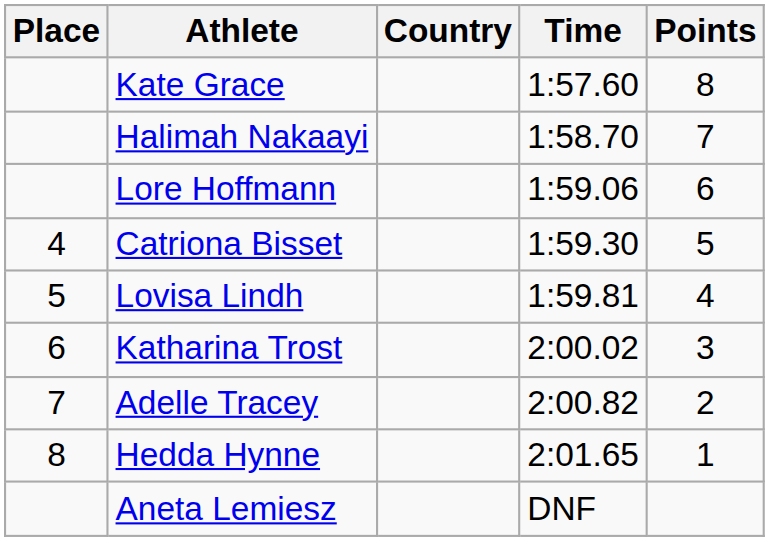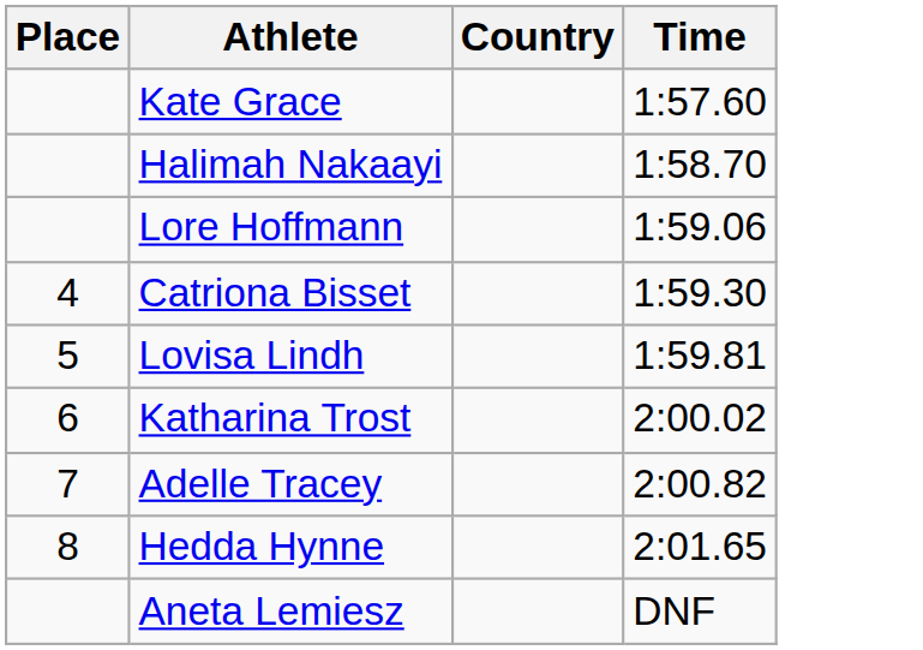 <table class="wikitable">
 <tr>
 <th>Place</th>
 <th>Athlete</th>
 <th>Country</th>
 <th>Time</th>
-<th>Points</th>
 </tr>
 <tr>
 <td align=center></td>
 <td><a href='#'>Kate Grace</a></td>
 <td></td>
 <td>1:57.60</td>
-<td align=center>8</td>
 </tr>
 <tr>
 <td align=center></td>
 <td><a href='#'>Halimah Nakaayi</a></td>
 <td></td>
 <td>1:58.70</td>
-<td align=center>7</td>
 </tr>
 <tr>
 <td align=center></td>
 <td><a href='#'>Lore Hoffmann</a></td>
 <td></td>
 <td>1:59.06</td>
-<td align=center>6</td>
 </tr>
 <tr>
 <td align=center>4</td>
 <td><a href='#'>Catriona Bisset</a></td>
 <td></td>
 <td>1:59.30</td>
-<td align=center>5</td>
 </tr>
 <tr>
 <td align=center>5</td>
 <td><a href='#'>Lovisa Lindh</a></td>
 <td></td>
 <td>1:59.81</td>
-<td align=center>4</td>
 </tr>
 <tr>
 <td align=center>6</td>
 <td><a href='#'>Katharina Trost</a></td>
 <td></td>
 <td>2:00.02</td>
-<td align=center>3</td>
 </tr>
 <tr>
 <td align=center>7</td>
 <td><a href='#'>Adelle Tracey</a></td>
 <td></td>
 <td>2:00.82</td>
-<td align=center>2</td>
 </tr>
 <tr>
 <td align=center>8</td>
 <td><a href='#'>Hedda Hynne</a></td>
 <td></td>
 <td>2:01.65</td>
-<td align=center>1</td>
 </tr>
 <tr>
 <td align=center></td>
 <td><a href='#'>Aneta Lemiesz</a></td>
 <td></td>
 <td>DNF</td>
-<td align=center></td>
 </tr>
 </table>
